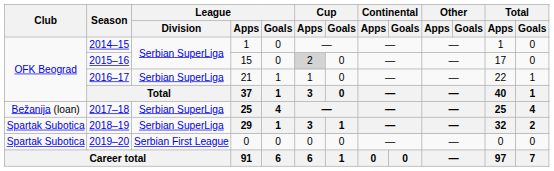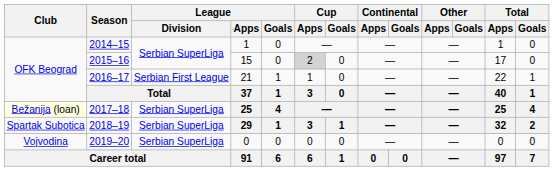 <table class="wikitable" style="text-align: center;font-size:90%">
 <tr>
 <th rowspan="2">Club</th>
 <th rowspan="2">Season</th>
 <th colspan="3">League</th>
 <th colspan="2">Cup</th>
 <th colspan="2">Continental</th>
 <th colspan="2">Other</th>
 <th colspan="2">Total</th>
 </tr>
 <tr>
 <th>Division</th>
 <th>Apps</th>
 <th>Goals</th>
 <th>Apps</th>
 <th>Goals</th>
 <th>Apps</th>
 <th>Goals</th>
 <th>Apps</th>
 <th>Goals</th>
 <th>Apps</th>
 <th>Goals</th>
 </tr>
 <tr>
 <td rowspan="4" valign="center"><a href='#'>OFK Beograd</a></td>
 <td><a href='#'>2014–15</a></td>
 <td rowspan=2><a href='#'>Serbian SuperLiga</a></td>
 <td>1</td>
 <td>0</td>
 <td colspan="2">—</td>
 <td colspan="2">—</td>
 <td colspan="2">—</td>
 <td>1</td>
 <td>0</td>
 </tr>
 <tr>
 <td><a href='#'>2015–16</a></td>
 <td>15</td>
 <td>0</td>
 <td style="background: lightgrey;">2</td>
 <td>0</td>
 <td colspan="2">—</td>
 <td colspan="2">—</td>
 <td>17</td>
 <td>0</td>
 </tr>
 <tr>
 <td><a href='#'>2016–17</a></td>
-<td><a href='#'>Serbian SuperLiga</a></td>
+<td><a href='#'>Serbian First League</a></td>
 <td>21</td>
 <td>1</td>
 <td>1</td>
 <td>0</td>
 <td colspan="2">—</td>
 <td colspan="2">—</td>
 <td>22</td>
 <td>1</td>
 </tr>
 <tr>
 <th colspan="2">Total</th>
 <th>37</th>
 <th>1</th>
 <th>3</th>
 <th>0</th>
 <th colspan="2">—</th>
 <th colspan="2">—</th>
 <th>40</th>
 <th>1</th>
 </tr>
 <tr>
-<td><a href='#'>Bežanija</a> (loan)</td>
+<td style="background: lightyellow;"><a href='#'>Bežanija</a> (loan)</td>
 <td><a href='#'>2017–18</a></td>
 <td><a href='#'>Serbian SuperLiga</a></td>
 <th>25</th>
 <th>4</th>
 <th colspan="2">—</th>
 <th colspan="2">—</th>
 <th colspan="2">—</th>
 <th>25</th>
 <th>4</th>
 </tr>
 <tr>
 <td><a href='#'>Spartak Subotica</a></td>
 <td><a href='#'>2018–19</a></td>
 <td><a href='#'>Serbian SuperLiga</a></td>
 <th>29</th>
 <th>1</th>
 <th>3</th>
 <th>1</th>
 <th colspan="2">—</th>
 <th colspan="2">—</th>
 <th>32</th>
 <th>2</th>
 </tr>
 <tr>
-<td><a href='#'>Spartak Subotica</a></td>
+<td><a href='#'>Vojvodina</a></td>
 <td><a href='#'>2019–20</a></td>
-<td><a href='#'>Serbian First League</a></td>
+<td><a href='#'>Serbian SuperLiga</a></td>
 <td>0</td>
 <td>0</td>
 <td>0</td>
 <td>0</td>
 <td colspan="2">—</td>
 <td colspan="2">—</td>
 <td>0</td>
 <td>0</td>
 </tr>
 <tr>
 <th colspan="3">Career total</th>
 <th>91</th>
 <th>6</th>
 <th>6</th>
 <th>1</th>
 <th>0</th>
 <th>0</th>
 <th colspan="2">—</th>
 <th>97</th>
 <th>7</th>
 </tr>
 </table>
